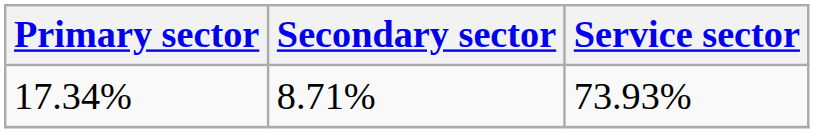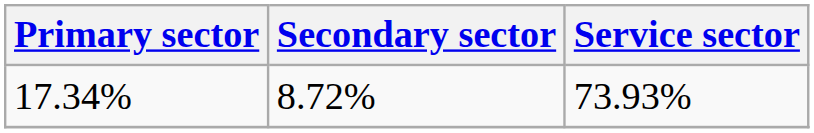 <table class="wikitable" border="1">
 <tr>
 <th><a href='#'>Primary sector</a></th>
 <th><a href='#'>Secondary sector</a></th>
 <th><a href='#'>Service sector</a></th>
 </tr>
 <tr>
 <td>17.34%</td>
-<td>8.71%</td>
+<td>8.72%</td>
 <td>73.93%</td>
 </tr>
 <tr>
 </tr>
 </table>
